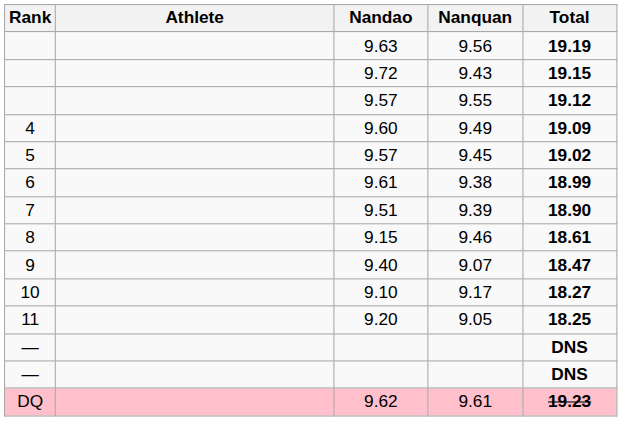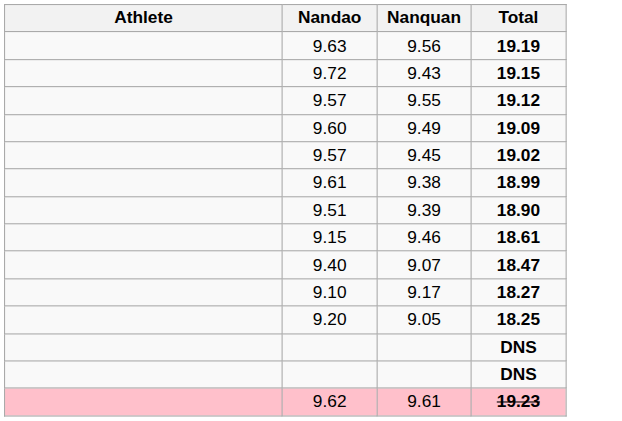 <table class=wikitable style="text-align:center">
 <tr>
-<th width=40>Rank</th>
 <th width=250>Athlete</th>
 <th width=80>Nandao</th>
 <th width=80>Nanquan</th>
 <th width=80>Total</th>
 </tr>
 <tr>
-<td></td>
 <td align=left></td>
 <td>9.63</td>
 <td>9.56</td>
 <td><strong>19.19</strong></td>
 </tr>
 <tr>
-<td></td>
 <td align=left></td>
 <td>9.72</td>
 <td>9.43</td>
 <td><strong>19.15</strong></td>
 </tr>
 <tr>
-<td></td>
 <td align=left></td>
 <td>9.57</td>
 <td>9.55</td>
 <td><strong>19.12</strong></td>
 </tr>
 <tr>
-<td>4</td>
 <td align=left></td>
 <td>9.60</td>
 <td>9.49</td>
 <td><strong>19.09</strong></td>
 </tr>
 <tr>
-<td>5</td>
 <td align=left></td>
 <td>9.57</td>
 <td>9.45</td>
 <td><strong>19.02</strong></td>
 </tr>
 <tr>
-<td>6</td>
 <td align=left></td>
 <td>9.61</td>
 <td>9.38</td>
 <td><strong>18.99</strong></td>
 </tr>
 <tr>
-<td>7</td>
 <td align=left></td>
 <td>9.51</td>
 <td>9.39</td>
 <td><strong>18.90</strong></td>
 </tr>
 <tr>
-<td>8</td>
 <td align=left></td>
 <td>9.15</td>
 <td>9.46</td>
 <td><strong>18.61</strong></td>
 </tr>
 <tr>
-<td>9</td>
 <td align=left></td>
 <td>9.40</td>
 <td>9.07</td>
 <td><strong>18.47</strong></td>
 </tr>
 <tr>
-<td>10</td>
 <td align=left></td>
 <td>9.10</td>
 <td>9.17</td>
 <td><strong>18.27</strong></td>
 </tr>
 <tr>
-<td>11</td>
 <td align=left></td>
 <td>9.20</td>
 <td>9.05</td>
 <td><strong>18.25</strong></td>
 </tr>
 <tr>
-<td>—</td>
 <td align=left></td>
 <td></td>
 <td></td>
 <td><strong>DNS</strong></td>
 </tr>
 <tr>
-<td>—</td>
 <td align=left></td>
 <td></td>
 <td></td>
 <td><strong>DNS</strong></td>
 </tr>
 <tr bgcolor=pink>
-<td>DQ</td>
 <td align=left></td>
 <td>9.62</td>
 <td>9.61</td>
 <td><s><strong>19.23</strong></s></td>
 </tr>
 </table>
